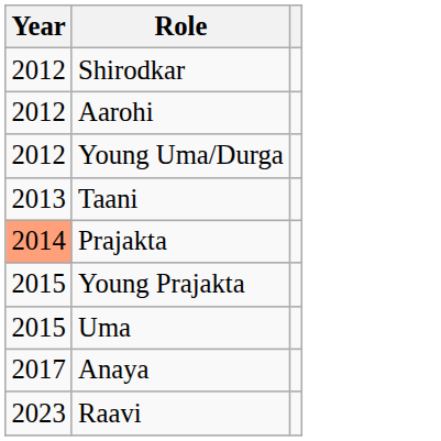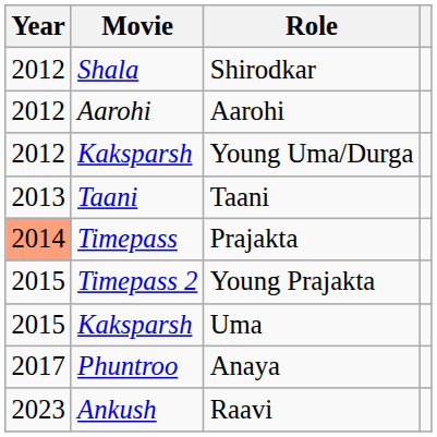 <table class="wikitable">
 <tr>
 <th>Year</th>
+<th>Movie</th>
 <th>Role</th>
 <th class="unsortable"></th>
 </tr>
 <tr>
 <td>2012</td>
+<td><em><a href='#'>Shala</a></em></td>
 <td>Shirodkar</td>
 <td></td>
 </tr>
 <tr>
 <td>2012</td>
+<td><em>Aarohi</em></td>
 <td>Aarohi</td>
 <td></td>
 </tr>
 <tr>
 <td>2012</td>
+<td><em><a href='#'>Kaksparsh</a></em></td>
 <td>Young Uma/Durga</td>
 <td></td>
 </tr>
 <tr>
 <td>2013</td>
+<td><em><a href='#'>Taani</a></em></td>
 <td>Taani</td>
 <td></td>
 </tr>
 <tr>
 <td style="background: lightsalmon;">2014</td>
+<td><em><a href='#'>Timepass</a></em></td>
 <td>Prajakta</td>
 <td></td>
 </tr>
 <tr>
 <td>2015</td>
+<td><em><a href='#'>Timepass 2</a></em></td>
 <td>Young Prajakta</td>
 <td></td>
 </tr>
 <tr>
 <td>2015</td>
+<td><em><a href='#'>Kaksparsh</a></em></td>
 <td>Uma</td>
 <td></td>
 </tr>
 <tr>
 <td>2017</td>
+<td><em><a href='#'>Phuntroo</a></em></td>
 <td>Anaya</td>
 <td></td>
 </tr>
 <tr>
 <td>2023</td>
+<td><em><a href='#'>Ankush</a></em></td>
 <td>Raavi</td>
 <td></td>
 </tr>
 </table>
